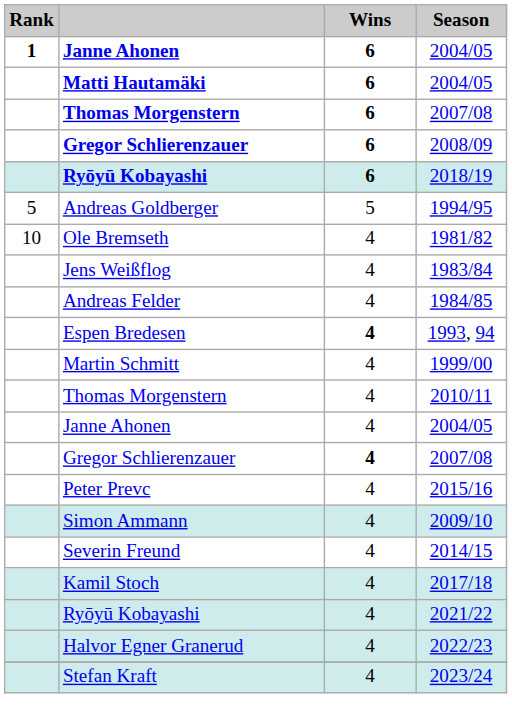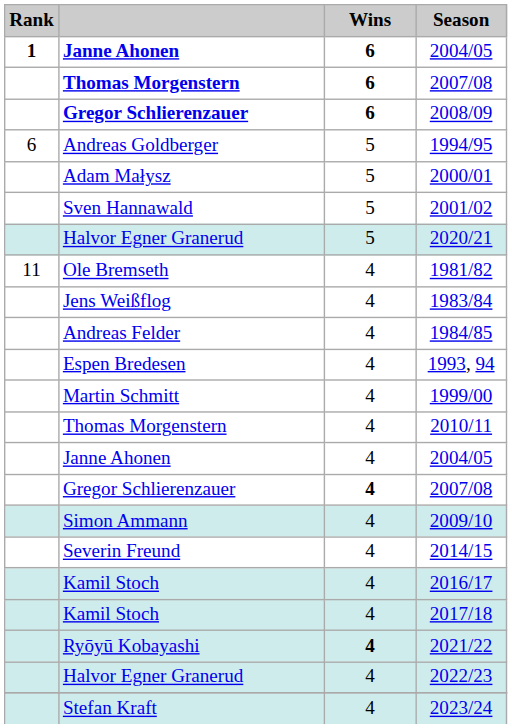 <table class="wikitable plainrowheaders" style="background:#fff; font-size:86%; line-height:16px; border:grey solid 1px; border-collapse:collapse;">
 <tr style="background:#ccc; text-align:center;">
 <th style="background:#ccc;">Rank</th>
 <th style="background:#ccc;" width="185"></th>
 <th style="background:#ccc;" width="59">Wins</th>
 <th style="background:#ccc;" width="59">Season</th>
 </tr>
 <tr>
 <td style="text-align: center;"><strong>1</strong></td>
 <td> <strong><a href='#'>Janne Ahonen</a></strong></td>
 <td style="text-align: center;"><strong>6</strong></td>
 <td align=center><a href='#'>2004/05</a></td>
 </tr>
 <tr>
 <td style="text-align: center;"></td>
-<td> <strong><a href='#'>Matti Hautamäki</a></strong></td>
-<td style="text-align: center;"><strong>6</strong></td>
-<td align=center><a href='#'>2004/05</a></td>
-</tr>
-<tr>
-<td style="text-align: center;"></td>
 <td> <strong><a href='#'>Thomas Morgenstern</a></strong></td>
 <td style="text-align: center;"><strong>6</strong></td>
 <td align=center><a href='#'>2007/08</a></td>
 </tr>
 <tr>
 <td style="text-align: center;"></td>
 <td> <strong><a href='#'>Gregor Schlierenzauer</a></strong></td>
 <td style="text-align: center;"><strong>6</strong></td>
 <td align=center><a href='#'>2008/09</a></td>
 </tr>
-<tr bgcolor=#CFECEC>
-<td style="text-align: center;"></td>
-<td> <strong><a href='#'>Ryōyū Kobayashi</a></strong></td>
-<td style="text-align: center;"><strong>6</strong></td>
-<td align=center><a href='#'>2018/19</a></td>
-</tr>
 <tr>
-<td style="text-align: center;">5</td>
+<td style="text-align: center;">6</td>
 <td> <a href='#'>Andreas Goldberger</a></td>
 <td style="text-align: center;">5</td>
 <td align=center><a href='#'>1994/95</a></td>
 </tr>
 <tr>
-<td style="text-align: center;">10</td>
+<td style="text-align: center;"></td>
+<td> <a href='#'>Adam Małysz</a></td>
+<td style="text-align: center;">5</td>
+<td align=center><a href='#'>2000/01</a></td>
+</tr>
+<tr>
+<td style="text-align: center;"></td>
+<td> <a href='#'>Sven Hannawald</a></td>
+<td style="text-align: center;">5</td>
+<td align=center><a href='#'>2001/02</a></td>
+</tr>
+<tr bgcolor=#CFECEC>
+<td style="text-align: center;"></td>
+<td> <a href='#'>Halvor Egner Granerud</a></td>
+<td style="text-align: center;">5</td>
+<td align=center><a href='#'>2020/21</a></td>
+</tr>
+<tr>
+<td style="text-align: center;">11</td>
 <td> <a href='#'>Ole Bremseth</a></td>
 <td style="text-align: center;">4</td>
 <td align=center><a href='#'>1981/82</a></td>
 </tr>
 <tr>
 <td style="text-align: center;"></td>
 <td> <a href='#'>Jens Weißflog</a></td>
 <td style="text-align: center;">4</td>
 <td align=center><a href='#'>1983/84</a></td>
 </tr>
 <tr>
 <td style="text-align: center;"></td>
 <td> <a href='#'>Andreas Felder</a></td>
 <td style="text-align: center;">4</td>
 <td align=center><a href='#'>1984/85</a></td>
 </tr>
 <tr>
 <td style="text-align: center;"></td>
 <td> <a href='#'>Espen Bredesen</a></td>
-<td style="text-align: center;"><strong>4</strong></td>
+<td style="text-align: center;">4</td>
 <td align=center><a href='#'>1993</a>, <a href='#'>94</a></td>
 </tr>
 <tr>
 <td style="text-align: center;"></td>
 <td> <a href='#'>Martin Schmitt</a></td>
 <td style="text-align: center;">4</td>
 <td align=center><a href='#'>1999/00</a></td>
 </tr>
 <tr>
 <td style="text-align: center;"></td>
 <td> <a href='#'>Thomas Morgenstern</a></td>
 <td style="text-align: center;">4</td>
 <td align=center><a href='#'>2010/11</a></td>
 </tr>
 <tr>
 <td style="text-align: center;"></td>
 <td> <a href='#'>Janne Ahonen</a></td>
 <td style="text-align: center;">4</td>
 <td align=center><a href='#'>2004/05</a></td>
 </tr>
 <tr>
 <td style="text-align: center;"></td>
 <td> <a href='#'>Gregor Schlierenzauer</a></td>
 <td style="text-align: center;"><strong>4</strong></td>
 <td align=center><a href='#'>2007/08</a></td>
 </tr>
-<tr>
-<td style="text-align: center;"></td>
-<td> <a href='#'>Peter Prevc</a></td>
-<td style="text-align: center;">4</td>
-<td align=center><a href='#'>2015/16</a></td>
-</tr>
 <tr bgcolor=#CFECEC>
 <td style="text-align: center;"></td>
 <td> <a href='#'>Simon Ammann</a></td>
 <td style="text-align: center;">4</td>
 <td align=center><a href='#'>2009/10</a></td>
 </tr>
 <tr>
 <td style="text-align: center;"></td>
 <td> <a href='#'>Severin Freund</a></td>
 <td style="text-align: center;">4</td>
 <td align=center><a href='#'>2014/15</a></td>
 </tr>
 <tr bgcolor=#CFECEC>
 <td style="text-align: center;"></td>
 <td> <a href='#'>Kamil Stoch</a></td>
 <td style="text-align: center;">4</td>
+<td align=center><a href='#'>2016/17</a></td>
+</tr>
+<tr bgcolor=#CFECEC>
+<td style="text-align: center;"></td>
+<td> <a href='#'>Kamil Stoch</a></td>
+<td style="text-align: center;">4</td>
 <td align=center><a href='#'>2017/18</a></td>
 </tr>
 <tr bgcolor=#CFECEC>
 <td style="text-align: center;"></td>
 <td> <a href='#'>Ryōyū Kobayashi</a></td>
-<td style="text-align: center;">4</td>
+<td style="text-align: center;"><strong>4</strong></td>
 <td align=center><a href='#'>2021/22</a></td>
 </tr>
 <tr bgcolor=#CFECEC>
 <td style="text-align: center;"></td>
 <td> <a href='#'>Halvor Egner Granerud</a></td>
 <td style="text-align: center;">4</td>
 <td align=center><a href='#'>2022/23</a></td>
 </tr>
 <tr>
 </tr>
 <tr bgcolor=#CFECEC>
 <td style="text-align: center;"></td>
 <td> <a href='#'>Stefan Kraft</a></td>
 <td style="text-align: center;">4</td>
 <td align=center><a href='#'>2023/24</a></td>
 </tr>
 </table>
